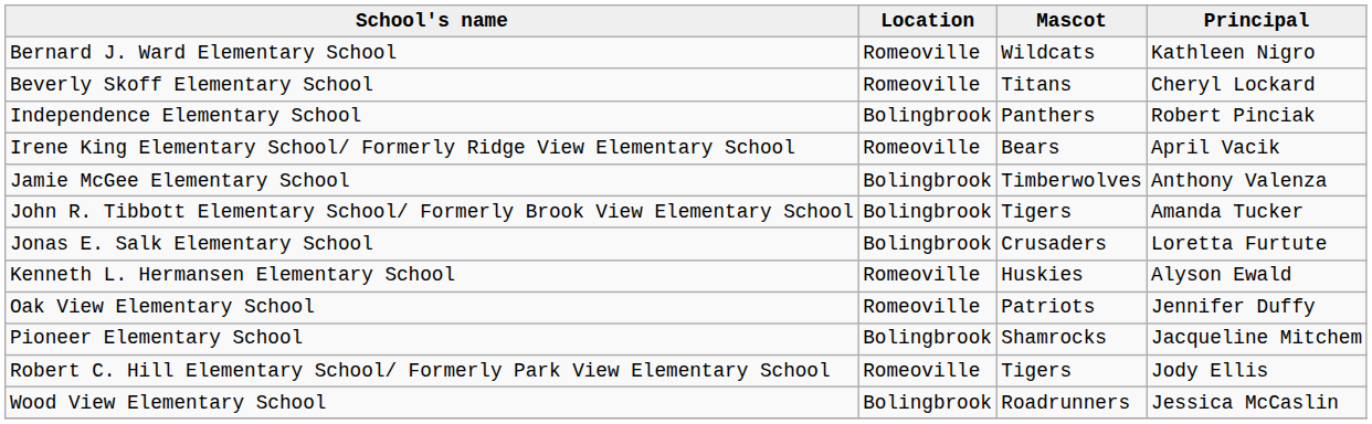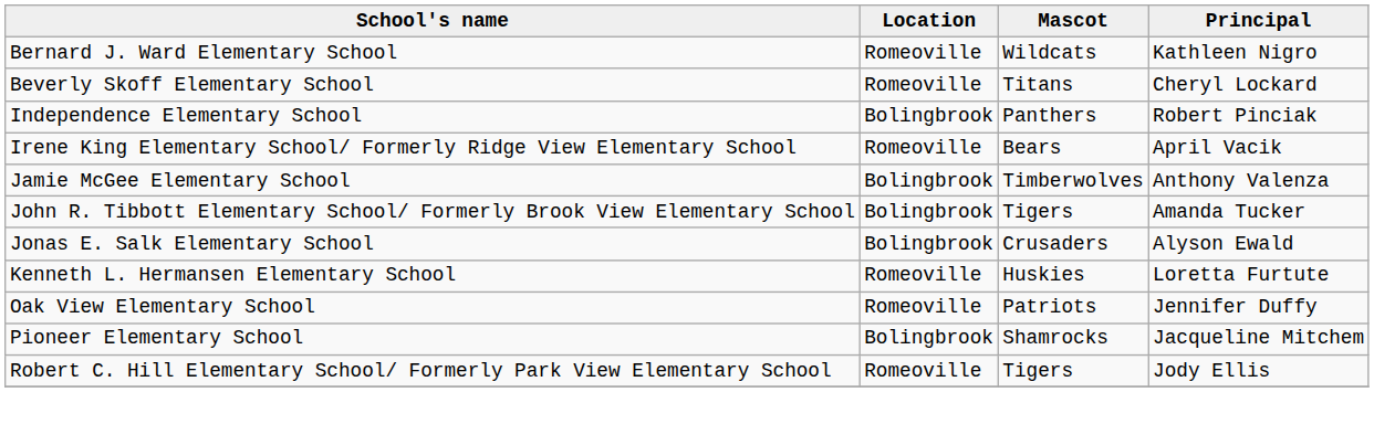 <table class="wikitable">
 <tr>
 <th style="background:#efefef;">School's name</th>
 <th style="background:#efefef;">Location</th>
 <th style="background:#efefef;">Mascot</th>
 <th style="background:#efefef;">Principal</th>
 </tr>
 <tr>
 <td>Bernard J. Ward Elementary School</td>
 <td>Romeoville</td>
 <td>Wildcats</td>
 <td>Kathleen Nigro</td>
 </tr>
 <tr>
 <td>Beverly Skoff Elementary School</td>
 <td>Romeoville</td>
 <td>Titans</td>
 <td>Cheryl Lockard</td>
 </tr>
 <tr>
 <td>Independence Elementary School</td>
 <td>Bolingbrook</td>
 <td>Panthers</td>
 <td>Robert Pinciak</td>
 </tr>
 <tr>
 <td>Irene King Elementary School/ Formerly Ridge View Elementary School</td>
 <td>Romeoville</td>
 <td>Bears</td>
 <td>April Vacik</td>
 </tr>
 <tr>
 <td>Jamie McGee Elementary School</td>
 <td>Bolingbrook</td>
 <td>Timberwolves</td>
 <td>Anthony Valenza</td>
 </tr>
 <tr>
 <td>John R. Tibbott Elementary School/ Formerly Brook View Elementary School</td>
 <td>Bolingbrook</td>
 <td>Tigers</td>
 <td>Amanda Tucker</td>
 </tr>
 <tr>
 <td>Jonas E. Salk Elementary School</td>
 <td>Bolingbrook</td>
 <td>Crusaders</td>
-<td>Loretta Furtute</td>
+<td>Alyson Ewald</td>
 </tr>
 <tr>
 <td>Kenneth L. Hermansen Elementary School</td>
 <td>Romeoville</td>
 <td>Huskies</td>
-<td>Alyson Ewald</td>
+<td>Loretta Furtute</td>
 </tr>
 <tr>
 <td>Oak View Elementary School</td>
 <td>Romeoville</td>
 <td>Patriots</td>
 <td>Jennifer Duffy</td>
 </tr>
 <tr>
 <td>Pioneer Elementary School</td>
 <td>Bolingbrook</td>
 <td>Shamrocks</td>
 <td>Jacqueline Mitchem</td>
 </tr>
 <tr>
 <td>Robert C. Hill Elementary School/ Formerly Park View Elementary School</td>
 <td>Romeoville</td>
 <td>Tigers</td>
 <td>Jody Ellis</td>
 </tr>
 <tr>
-<td>Wood View Elementary School</td>
-<td>Bolingbrook</td>
-<td>Roadrunners</td>
-<td>Jessica McCaslin</td>
-</tr>
-<tr>
 </tr>
 </table>
